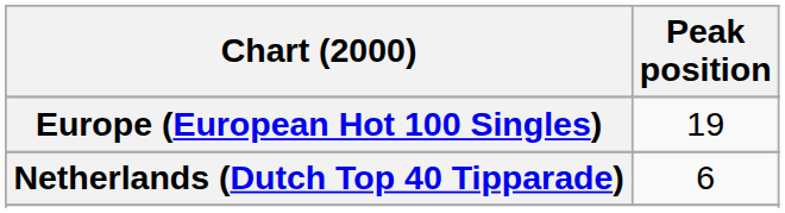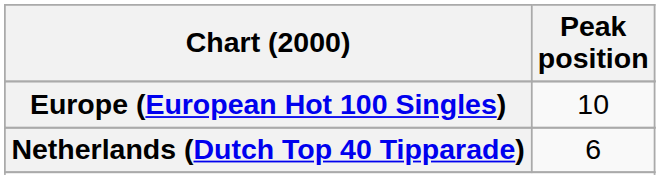 <table class="wikitable sortable plainrowheaders" style="text-align:center">
 <tr>
 <th scope="col">Chart (2000)</th>
 <th scope="col">Peak<br>position</th>
 </tr>
 <tr>
 </tr>
 <tr>
 </tr>
 <tr>
 </tr>
 <tr>
 <th scope="row">Europe (<a href='#'>European Hot 100 Singles</a>)</th>
-<td>19</td>
+<td>10</td>
 </tr>
 <tr>
 </tr>
 <tr>
 </tr>
 <tr>
 </tr>
 <tr>
 <th scope="row">Netherlands (<a href='#'>Dutch Top 40 Tipparade</a>)</th>
 <td>6</td>
 </tr>
 <tr>
 </tr>
 <tr>
 </tr>
 <tr>
 </tr>
 <tr>
 </tr>
 <tr>
 </tr>
 </table>
